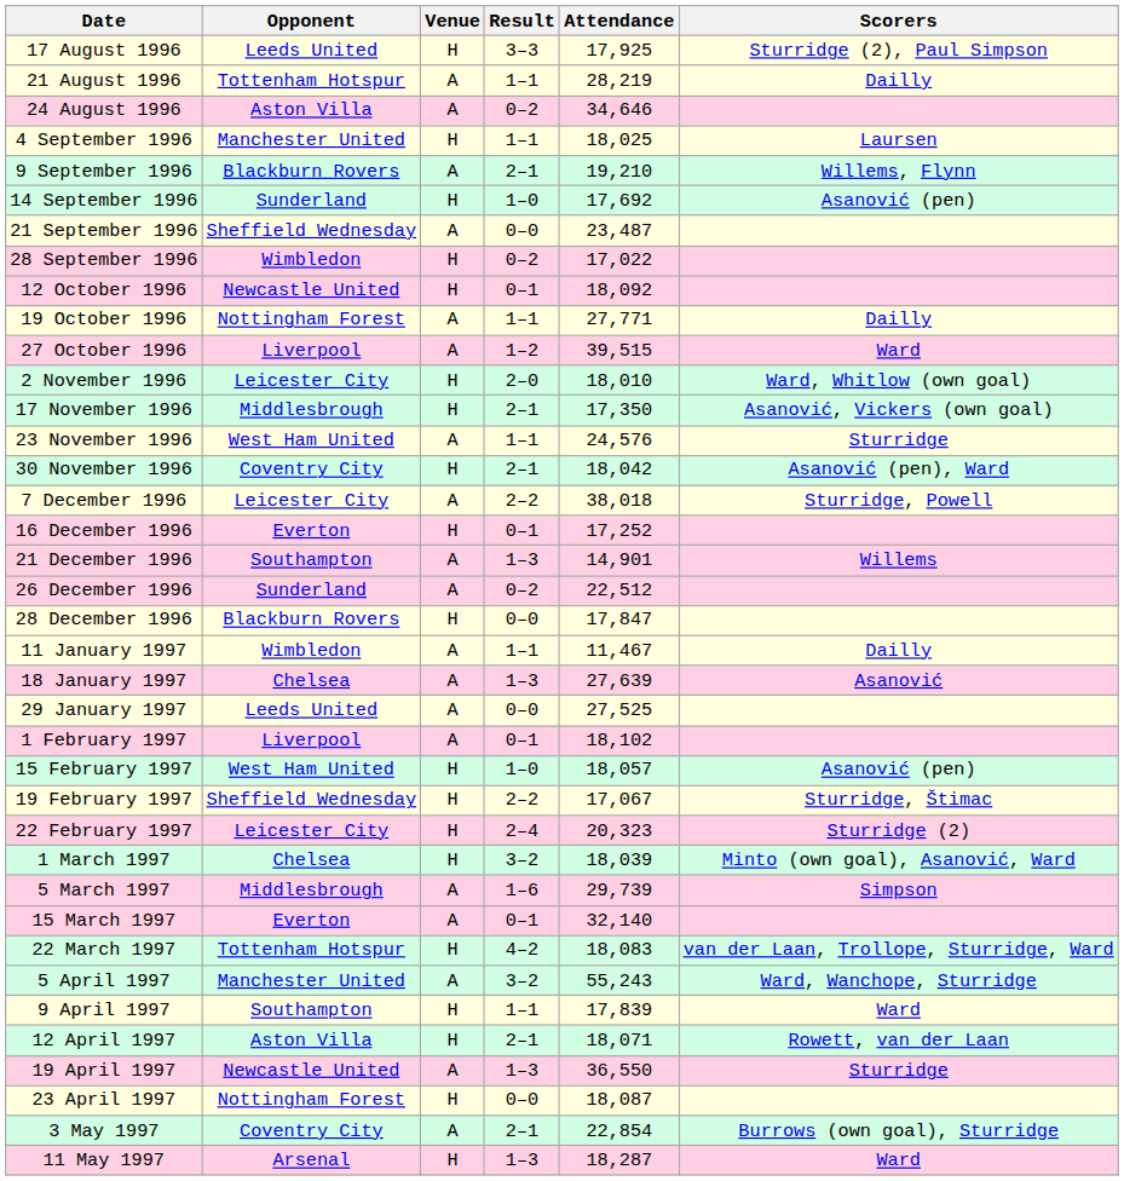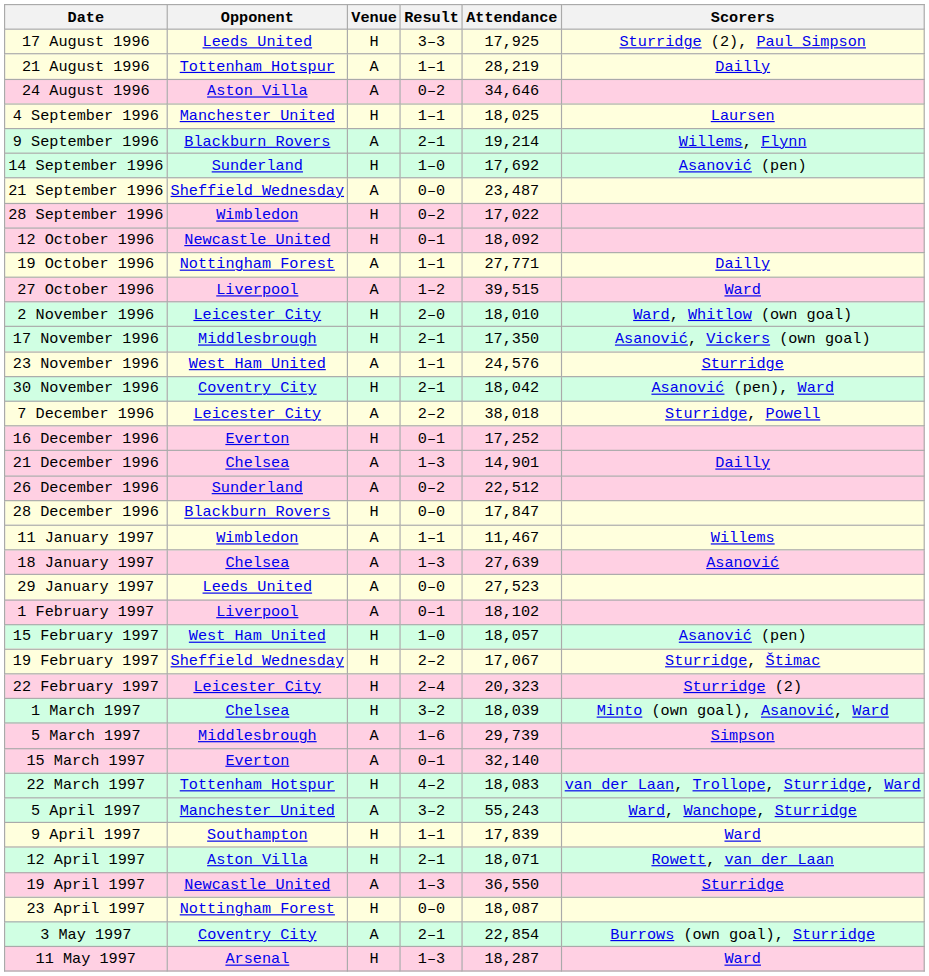 <table class="wikitable sortable" style="font-size:100%; text-align:center">
 <tr>
 <th>Date</th>
 <th>Opponent</th>
 <th>Venue</th>
 <th>Result</th>
 <th>Attendance</th>
 <th>Scorers</th>
 </tr>
 <tr style="background-color: #ffffdd;">
 <td>17 August 1996</td>
 <td><a href='#'>Leeds United</a></td>
 <td>H</td>
 <td>3–3</td>
 <td>17,925</td>
 <td><a href='#'>Sturridge</a> (2), <a href='#'>Paul Simpson</a></td>
 </tr>
 <tr style="background-color: #ffffdd;">
 <td>21 August 1996</td>
 <td><a href='#'>Tottenham Hotspur</a></td>
 <td>A</td>
 <td>1–1</td>
 <td>28,219</td>
 <td><a href='#'>Dailly</a></td>
 </tr>
 <tr style="background-color: #ffd0e3;">
 <td>24 August 1996</td>
 <td><a href='#'>Aston Villa</a></td>
 <td>A</td>
 <td>0–2</td>
 <td>34,646</td>
 <td></td>
 </tr>
 <tr style="background-color: #ffffdd;">
 <td>4 September 1996</td>
 <td><a href='#'>Manchester United</a></td>
 <td>H</td>
 <td>1–1</td>
 <td>18,025</td>
 <td><a href='#'>Laursen</a></td>
 </tr>
 <tr style="background-color: #d0ffe3;">
 <td>9 September 1996</td>
 <td><a href='#'>Blackburn Rovers</a></td>
 <td>A</td>
 <td>2–1</td>
-<td>19,210</td>
+<td>19,214</td>
 <td><a href='#'>Willems</a>, <a href='#'>Flynn</a></td>
 </tr>
 <tr style="background-color: #d0ffe3;">
 <td>14 September 1996</td>
 <td><a href='#'>Sunderland</a></td>
 <td>H</td>
 <td>1–0</td>
 <td>17,692</td>
 <td><a href='#'>Asanović</a> (pen)</td>
 </tr>
 <tr style="background-color: #ffffdd;">
 <td>21 September 1996</td>
 <td><a href='#'>Sheffield Wednesday</a></td>
 <td>A</td>
 <td>0–0</td>
 <td>23,487</td>
 <td></td>
 </tr>
 <tr style="background-color: #ffd0e3;">
 <td>28 September 1996</td>
 <td><a href='#'>Wimbledon</a></td>
 <td>H</td>
 <td>0–2</td>
 <td>17,022</td>
 <td></td>
 </tr>
 <tr style="background-color: #ffd0e3;">
 <td>12 October 1996</td>
 <td><a href='#'>Newcastle United</a></td>
 <td>H</td>
 <td>0–1</td>
 <td>18,092</td>
 <td></td>
 </tr>
 <tr style="background-color: #ffffdd;">
 <td>19 October 1996</td>
 <td><a href='#'>Nottingham Forest</a></td>
 <td>A</td>
 <td>1–1</td>
 <td>27,771</td>
 <td><a href='#'>Dailly</a></td>
 </tr>
 <tr style="background-color: #ffd0e3;">
 <td>27 October 1996</td>
 <td><a href='#'>Liverpool</a></td>
 <td>A</td>
 <td>1–2</td>
 <td>39,515</td>
 <td><a href='#'>Ward</a></td>
 </tr>
 <tr style="background-color: #d0ffe3;">
 <td>2 November 1996</td>
 <td><a href='#'>Leicester City</a></td>
 <td>H</td>
 <td>2–0</td>
 <td>18,010</td>
 <td><a href='#'>Ward</a>, <a href='#'>Whitlow</a> (own goal)</td>
 </tr>
 <tr style="background-color: #d0ffe3;">
 <td>17 November 1996</td>
 <td><a href='#'>Middlesbrough</a></td>
 <td>H</td>
 <td>2–1</td>
 <td>17,350</td>
 <td><a href='#'>Asanović</a>, <a href='#'>Vickers</a> (own goal)</td>
 </tr>
 <tr style="background-color: #ffffdd;">
 <td>23 November 1996</td>
 <td><a href='#'>West Ham United</a></td>
 <td>A</td>
 <td>1–1</td>
 <td>24,576</td>
 <td><a href='#'>Sturridge</a></td>
 </tr>
 <tr style="background-color: #d0ffe3;">
 <td>30 November 1996</td>
 <td><a href='#'>Coventry City</a></td>
 <td>H</td>
 <td>2–1</td>
 <td>18,042</td>
 <td><a href='#'>Asanović</a> (pen), <a href='#'>Ward</a></td>
 </tr>
 <tr style="background-color: #ffffdd;">
 <td>7 December 1996</td>
 <td><a href='#'>Leicester City</a></td>
 <td>A</td>
 <td>2–2</td>
 <td>38,018</td>
 <td><a href='#'>Sturridge</a>, <a href='#'>Powell</a></td>
 </tr>
 <tr style="background-color: #ffd0e3;">
 <td>16 December 1996</td>
 <td><a href='#'>Everton</a></td>
 <td>H</td>
 <td>0–1</td>
 <td>17,252</td>
 <td></td>
 </tr>
 <tr style="background-color: #ffd0e3;">
 <td>21 December 1996</td>
-<td><a href='#'>Southampton</a></td>
+<td><a href='#'>Chelsea</a></td>
 <td>A</td>
 <td>1–3</td>
 <td>14,901</td>
-<td><a href='#'>Willems</a></td>
+<td><a href='#'>Dailly</a></td>
 </tr>
 <tr style="background-color: #ffd0e3;">
 <td>26 December 1996</td>
 <td><a href='#'>Sunderland</a></td>
 <td>A</td>
 <td>0–2</td>
 <td>22,512</td>
 <td></td>
 </tr>
 <tr style="background-color: #ffffdd;">
 <td>28 December 1996</td>
 <td><a href='#'>Blackburn Rovers</a></td>
 <td>H</td>
 <td>0–0</td>
 <td>17,847</td>
 <td></td>
 </tr>
 <tr style="background-color: #ffffdd;">
 <td>11 January 1997</td>
 <td><a href='#'>Wimbledon</a></td>
 <td>A</td>
 <td>1–1</td>
 <td>11,467</td>
-<td><a href='#'>Dailly</a></td>
+<td><a href='#'>Willems</a></td>
 </tr>
 <tr style="background-color: #ffd0e3;">
 <td>18 January 1997</td>
 <td><a href='#'>Chelsea</a></td>
 <td>A</td>
 <td>1–3</td>
 <td>27,639</td>
 <td><a href='#'>Asanović</a></td>
 </tr>
 <tr style="background-color: #ffffdd;">
 <td>29 January 1997</td>
 <td><a href='#'>Leeds United</a></td>
 <td>A</td>
 <td>0–0</td>
-<td>27,525</td>
+<td>27,523</td>
 <td></td>
 </tr>
 <tr style="background-color: #ffd0e3;">
 <td>1 February 1997</td>
 <td><a href='#'>Liverpool</a></td>
 <td>A</td>
 <td>0–1</td>
 <td>18,102</td>
 <td></td>
 </tr>
 <tr style="background-color: #d0ffe3;">
 <td>15 February 1997</td>
 <td><a href='#'>West Ham United</a></td>
 <td>H</td>
 <td>1–0</td>
 <td>18,057</td>
 <td><a href='#'>Asanović</a> (pen)</td>
 </tr>
 <tr style="background-color: #ffffdd;">
 <td>19 February 1997</td>
 <td><a href='#'>Sheffield Wednesday</a></td>
 <td>H</td>
 <td>2–2</td>
 <td>17,067</td>
 <td><a href='#'>Sturridge</a>, <a href='#'>Štimac</a></td>
 </tr>
 <tr style="background-color: #ffd0e3;">
 <td>22 February 1997</td>
 <td><a href='#'>Leicester City</a></td>
 <td>H</td>
 <td>2–4</td>
 <td>20,323</td>
 <td><a href='#'>Sturridge</a> (2)</td>
 </tr>
 <tr style="background-color: #d0ffe3;">
 <td>1 March 1997</td>
 <td><a href='#'>Chelsea</a></td>
 <td>H</td>
 <td>3–2</td>
 <td>18,039</td>
 <td><a href='#'>Minto</a> (own goal), <a href='#'>Asanović</a>, <a href='#'>Ward</a></td>
 </tr>
 <tr style="background-color: #ffd0e3;">
 <td>5 March 1997</td>
 <td><a href='#'>Middlesbrough</a></td>
 <td>A</td>
 <td>1–6</td>
 <td>29,739</td>
 <td><a href='#'>Simpson</a></td>
 </tr>
 <tr style="background-color: #ffd0e3;">
 <td>15 March 1997</td>
 <td><a href='#'>Everton</a></td>
 <td>A</td>
 <td>0–1</td>
 <td>32,140</td>
 <td></td>
 </tr>
 <tr style="background-color: #d0ffe3;">
 <td>22 March 1997</td>
 <td><a href='#'>Tottenham Hotspur</a></td>
 <td>H</td>
 <td>4–2</td>
 <td>18,083</td>
 <td><a href='#'>van der Laan</a>, <a href='#'>Trollope</a>, <a href='#'>Sturridge</a>, <a href='#'>Ward</a></td>
 </tr>
 <tr style="background-color: #d0ffe3;">
 <td>5 April 1997</td>
 <td><a href='#'>Manchester United</a></td>
 <td>A</td>
 <td>3–2</td>
 <td>55,243</td>
 <td><a href='#'>Ward</a>, <a href='#'>Wanchope</a>, <a href='#'>Sturridge</a></td>
 </tr>
 <tr style="background-color: #ffffdd;">
 <td>9 April 1997</td>
 <td><a href='#'>Southampton</a></td>
 <td>H</td>
 <td>1–1</td>
 <td>17,839</td>
 <td><a href='#'>Ward</a></td>
 </tr>
 <tr style="background-color: #d0ffe3;">
 <td>12 April 1997</td>
 <td><a href='#'>Aston Villa</a></td>
 <td>H</td>
 <td>2–1</td>
 <td>18,071</td>
 <td><a href='#'>Rowett</a>, <a href='#'>van der Laan</a></td>
 </tr>
 <tr style="background-color: #ffd0e3;">
 <td>19 April 1997</td>
 <td><a href='#'>Newcastle United</a></td>
 <td>A</td>
 <td>1–3</td>
 <td>36,550</td>
 <td><a href='#'>Sturridge</a></td>
 </tr>
 <tr style="background-color: #ffffdd;">
 <td>23 April 1997</td>
 <td><a href='#'>Nottingham Forest</a></td>
 <td>H</td>
 <td>0–0</td>
 <td>18,087</td>
 <td></td>
 </tr>
 <tr style="background-color: #d0ffe3;">
 <td>3 May 1997</td>
 <td><a href='#'>Coventry City</a></td>
 <td>A</td>
 <td>2–1</td>
 <td>22,854</td>
 <td><a href='#'>Burrows</a> (own goal), <a href='#'>Sturridge</a></td>
 </tr>
 <tr style="background-color: #ffd0e3;">
 <td>11 May 1997</td>
 <td><a href='#'>Arsenal</a></td>
 <td>H</td>
 <td>1–3</td>
 <td>18,287</td>
 <td><a href='#'>Ward</a></td>
 </tr>
 </table>
